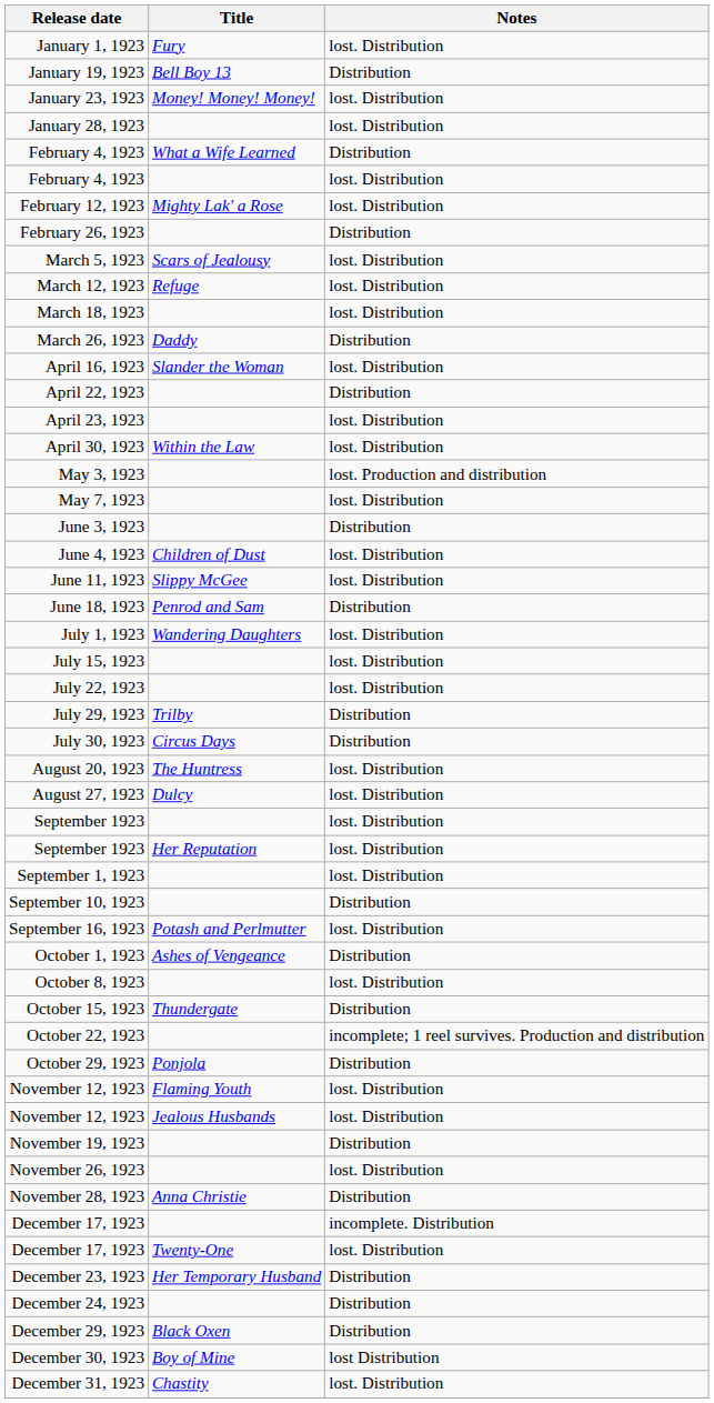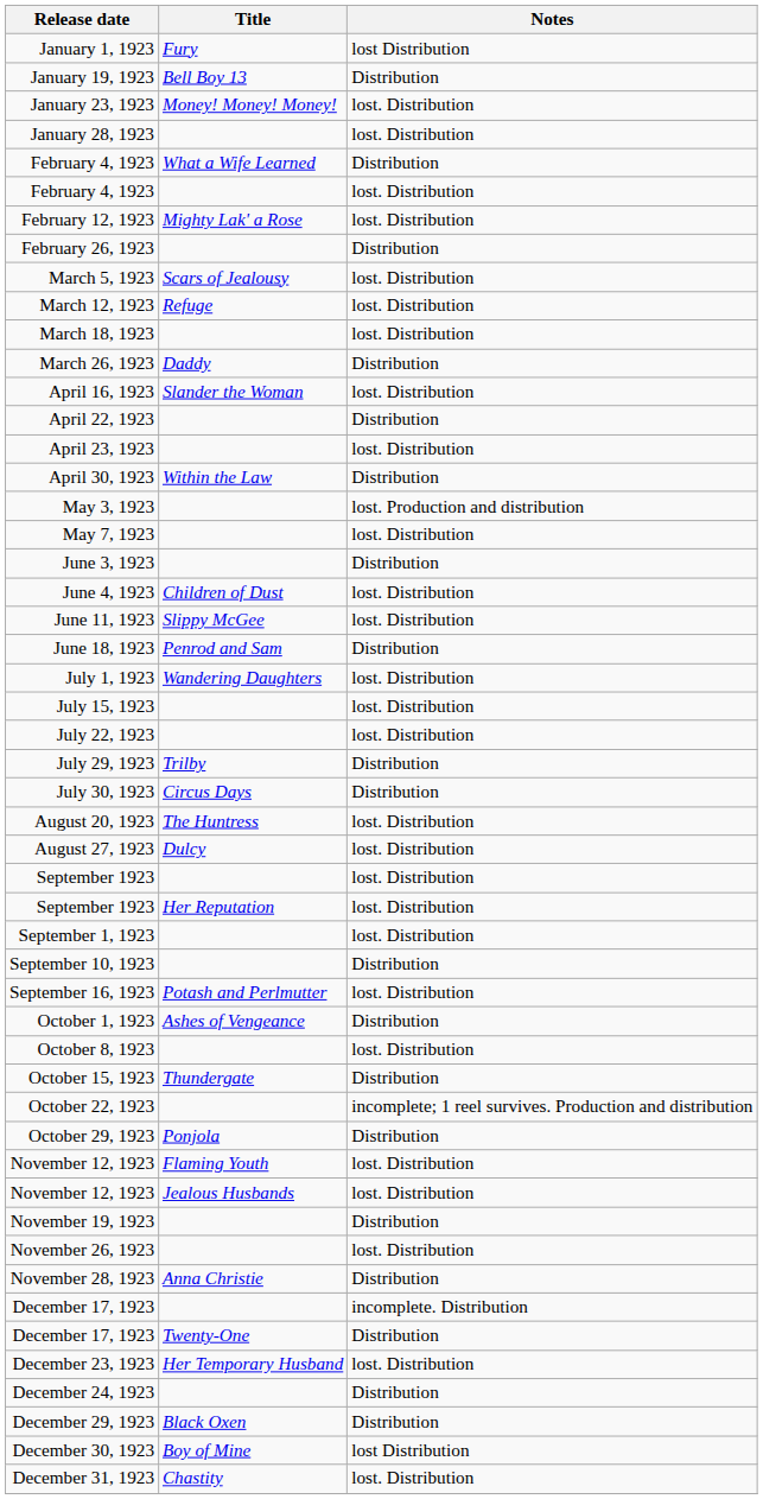 <table class="wikitable sortable">
 <tr>
 <th>Release date</th>
 <th>Title</th>
 <th>Notes</th>
 </tr>
 <tr>
 <td align="right">January 1, 1923</td>
 <td><em><a href='#'>Fury</a></em></td>
-<td>lost. Distribution</td>
+<td>lost Distribution</td>
 </tr>
 <tr>
 <td align="right">January 19, 1923</td>
 <td><em><a href='#'>Bell Boy 13</a></em></td>
 <td>Distribution</td>
 </tr>
 <tr>
 <td align="right">January 23, 1923</td>
 <td><em><a href='#'>Money! Money! Money!</a></em></td>
 <td>lost. Distribution</td>
 </tr>
 <tr>
 <td align="right">January 28, 1923</td>
 <td><em></em></td>
 <td>lost. Distribution</td>
 </tr>
 <tr>
 <td align="right">February 4, 1923</td>
 <td><em><a href='#'>What a Wife Learned</a></em></td>
 <td>Distribution</td>
 </tr>
 <tr>
 <td align="right">February 4, 1923</td>
 <td><em></em></td>
 <td>lost. Distribution</td>
 </tr>
 <tr>
 <td align="right">February 12, 1923</td>
 <td><em><a href='#'>Mighty Lak' a Rose</a></em></td>
 <td>lost. Distribution</td>
 </tr>
 <tr>
 <td align="right">February 26, 1923</td>
 <td><em></em></td>
 <td>Distribution</td>
 </tr>
 <tr>
 <td align="right">March 5, 1923</td>
 <td><em><a href='#'>Scars of Jealousy</a></em></td>
 <td>lost. Distribution</td>
 </tr>
 <tr>
 <td align="right">March 12, 1923</td>
 <td><em><a href='#'>Refuge</a></em></td>
 <td>lost. Distribution</td>
 </tr>
 <tr>
 <td align="right">March 18, 1923</td>
 <td><em></em></td>
 <td>lost. Distribution</td>
 </tr>
 <tr>
 <td align="right">March 26, 1923</td>
 <td><em><a href='#'>Daddy</a></em></td>
 <td>Distribution</td>
 </tr>
 <tr>
 <td align="right">April 16, 1923</td>
 <td><em><a href='#'>Slander the Woman</a></em></td>
 <td>lost. Distribution</td>
 </tr>
 <tr>
 <td align="right">April 22, 1923</td>
 <td><em></em></td>
 <td>Distribution</td>
 </tr>
 <tr>
 <td align="right">April 23, 1923</td>
 <td><em></em></td>
 <td>lost.  Distribution</td>
 </tr>
 <tr>
 <td align="right">April 30, 1923</td>
 <td><em><a href='#'>Within the Law</a></em></td>
-<td>lost.  Distribution</td>
+<td>Distribution</td>
 </tr>
 <tr>
 <td align="right">May 3, 1923</td>
 <td><em></em></td>
 <td>lost. Production and distribution</td>
 </tr>
 <tr>
 <td align="right">May 7, 1923</td>
 <td><em></em></td>
 <td>lost. Distribution</td>
 </tr>
 <tr>
 <td align="right">June 3, 1923</td>
 <td><em></em></td>
 <td>Distribution</td>
 </tr>
 <tr>
 <td align="right">June 4, 1923</td>
 <td><em><a href='#'>Children of Dust</a></em></td>
 <td>lost. Distribution</td>
 </tr>
 <tr>
 <td align="right">June 11, 1923</td>
 <td><em><a href='#'>Slippy McGee</a></em></td>
 <td>lost. Distribution</td>
 </tr>
 <tr>
 <td align="right">June 18, 1923</td>
 <td><em><a href='#'>Penrod and Sam</a></em></td>
 <td>Distribution</td>
 </tr>
 <tr>
 <td align="right">July 1, 1923</td>
 <td><em><a href='#'>Wandering Daughters</a></em></td>
 <td>lost. Distribution</td>
 </tr>
 <tr>
 <td align="right">July 15, 1923</td>
 <td><em></em></td>
 <td>lost. Distribution</td>
 </tr>
 <tr>
 <td align="right">July 22, 1923</td>
 <td><em></em></td>
 <td>lost. Distribution</td>
 </tr>
 <tr>
 <td align="right">July 29, 1923</td>
 <td><em><a href='#'>Trilby</a></em></td>
 <td>Distribution</td>
 </tr>
 <tr>
 <td align="right">July 30, 1923</td>
 <td><em><a href='#'>Circus Days</a></em></td>
 <td>Distribution</td>
 </tr>
 <tr>
 <td align="right">August 20, 1923</td>
 <td><em><a href='#'>The Huntress</a></em></td>
 <td>lost. Distribution</td>
 </tr>
 <tr>
 <td align="right">August 27, 1923</td>
 <td><em><a href='#'>Dulcy</a></em></td>
 <td>lost. Distribution</td>
 </tr>
 <tr>
 <td align="right">September 1923</td>
 <td><em></em></td>
 <td>lost. Distribution</td>
 </tr>
 <tr>
 <td align="right">September 1923</td>
 <td><em><a href='#'>Her Reputation</a></em></td>
 <td>lost. Distribution</td>
 </tr>
 <tr>
 <td align="right">September 1, 1923</td>
 <td><em></em></td>
 <td>lost. Distribution</td>
 </tr>
 <tr>
 <td align="right">September 10, 1923</td>
 <td><em></em></td>
 <td>Distribution</td>
 </tr>
 <tr>
 <td align="right">September 16, 1923</td>
 <td><em><a href='#'>Potash and Perlmutter</a></em></td>
 <td>lost. Distribution</td>
 </tr>
 <tr>
 <td align="right">October 1, 1923</td>
 <td><em><a href='#'>Ashes of Vengeance</a></em></td>
 <td>Distribution</td>
 </tr>
 <tr>
 <td align="right">October 8, 1923</td>
 <td><em></em></td>
 <td>lost.  Distribution</td>
 </tr>
 <tr>
 <td align="right">October 15, 1923</td>
 <td><em><a href='#'>Thundergate</a></em></td>
 <td>Distribution</td>
 </tr>
 <tr>
 <td align="right">October 22, 1923</td>
 <td><em></em></td>
 <td>incomplete; 1 reel survives. Production and distribution</td>
 </tr>
 <tr>
 <td align="right">October 29, 1923</td>
 <td><em><a href='#'>Ponjola</a></em></td>
 <td>Distribution</td>
 </tr>
 <tr>
 <td align="right">November 12, 1923</td>
 <td><em><a href='#'>Flaming Youth</a></em></td>
 <td>lost. Distribution</td>
 </tr>
 <tr>
 <td align="right">November 12, 1923</td>
 <td><em><a href='#'>Jealous Husbands</a></em></td>
 <td>lost. Distribution</td>
 </tr>
 <tr>
 <td align="right">November 19, 1923</td>
 <td><em></em></td>
 <td>Distribution</td>
 </tr>
 <tr>
 <td align="right">November 26, 1923</td>
 <td><em></em></td>
 <td>lost.  Distribution</td>
 </tr>
 <tr>
 <td align="right">November 28, 1923</td>
 <td><em><a href='#'>Anna Christie</a></em></td>
 <td>Distribution</td>
 </tr>
 <tr>
 <td align="right">December 17, 1923</td>
 <td><em></em></td>
 <td>incomplete. Distribution</td>
 </tr>
 <tr>
 <td align="right">December 17, 1923</td>
 <td><em><a href='#'>Twenty-One</a></em></td>
-<td>lost.  Distribution</td>
+<td>Distribution</td>
 </tr>
 <tr>
 <td align="right">December 23, 1923</td>
 <td><em><a href='#'>Her Temporary Husband</a></em></td>
-<td>Distribution</td>
+<td>lost.  Distribution</td>
 </tr>
 <tr>
 <td align="right">December 24, 1923</td>
 <td><em></em></td>
 <td>Distribution</td>
 </tr>
 <tr>
 <td align="right">December 29, 1923</td>
 <td><em><a href='#'>Black Oxen</a></em></td>
 <td>Distribution</td>
 </tr>
 <tr>
 <td align="right">December 30, 1923</td>
 <td><em><a href='#'>Boy of Mine</a></em></td>
 <td>lost Distribution</td>
 </tr>
 <tr>
 <td align="right">December 31, 1923</td>
 <td><em><a href='#'>Chastity</a></em></td>
 <td>lost. Distribution</td>
 </tr>
 <tr>
 </tr>
 </table>
